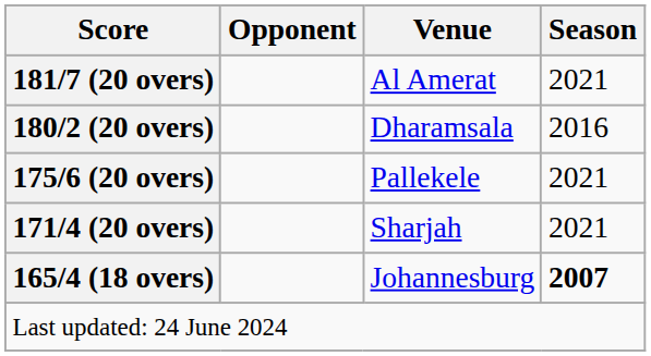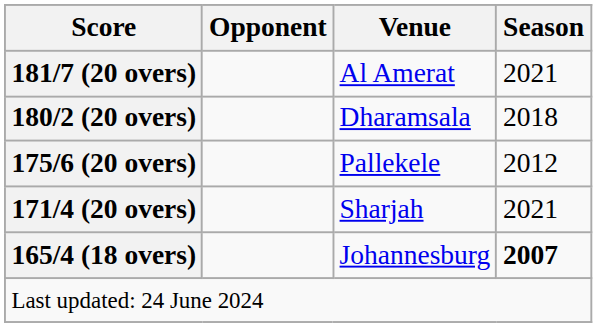 <table class="wikitable"style="font-size: 90%">
 <tr>
 <th>Score</th>
 <th>Opponent</th>
 <th>Venue</th>
 <th>Season</th>
 </tr>
 <tr>
 <th>181/7 (20 overs)</th>
 <td></td>
 <td><a href='#'>Al Amerat</a></td>
 <td>2021</td>
 </tr>
 <tr>
 <th>180/2 (20 overs)</th>
 <td></td>
 <td><a href='#'>Dharamsala</a></td>
-<td>2016</td>
+<td>2018</td>
 </tr>
 <tr>
 <th>175/6 (20 overs)</th>
 <td></td>
 <td><a href='#'>Pallekele</a></td>
-<td>2021</td>
+<td>2012</td>
 </tr>
 <tr>
 <th>171/4 (20 overs)</th>
 <td></td>
 <td><a href='#'>Sharjah</a></td>
 <td>2021</td>
 </tr>
 <tr>
 <th>165/4 (18 overs)</th>
 <td></td>
 <td><a href='#'>Johannesburg</a></td>
 <td><strong>2007</strong></td>
 </tr>
 <tr>
 <td colspan="4"><small>Last updated: 24 June 2024</small></td>
 </tr>
 </table>
